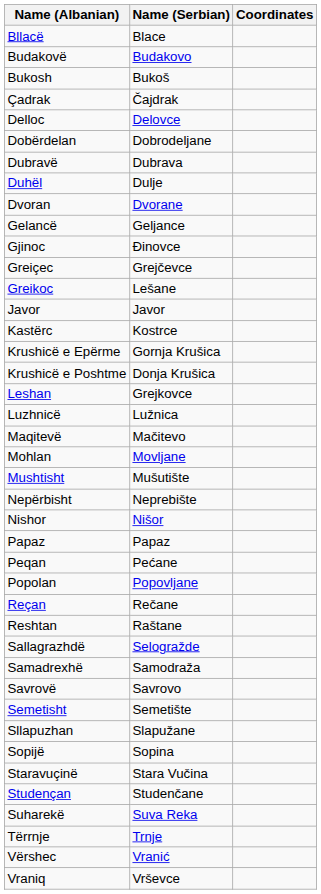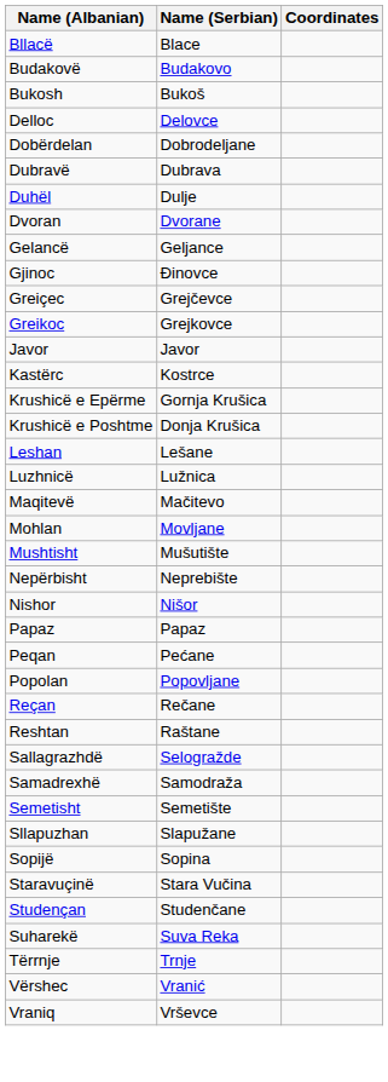 <table class="wikitable sortable">
 <tr>
 <th>Name (Albanian)</th>
 <th>Name (Serbian)</th>
 <th>Coordinates</th>
 </tr>
 <tr>
 <td><a href='#'>Bllacë</a></td>
 <td>Blace</td>
 <td></td>
 </tr>
 <tr>
 <td>Budakovë</td>
 <td><a href='#'>Budakovo</a></td>
 <td></td>
 </tr>
 <tr>
 <td>Bukosh</td>
 <td>Bukoš</td>
-<td></td>
-</tr>
-<tr>
-<td>Çadrak</td>
-<td>Čajdrak</td>
 <td></td>
 </tr>
 <tr>
 <td>Delloc</td>
 <td><a href='#'>Delovce</a></td>
 <td></td>
 </tr>
 <tr>
 <td>Dobërdelan</td>
 <td>Dobrodeljane</td>
 <td></td>
 </tr>
 <tr>
 <td>Dubravë</td>
 <td>Dubrava</td>
 <td></td>
 </tr>
 <tr>
 <td><a href='#'>Duhël</a></td>
 <td>Dulje</td>
 <td></td>
 </tr>
 <tr>
 <td>Dvoran</td>
 <td><a href='#'>Dvorane</a></td>
 <td></td>
 </tr>
 <tr>
 <td>Gelancë</td>
 <td>Geljance</td>
 <td></td>
 </tr>
 <tr>
 <td>Gjinoc</td>
 <td>Ðinovce</td>
 <td></td>
 </tr>
 <tr>
 <td>Greiçec</td>
 <td>Grejčevce</td>
 <td></td>
 </tr>
 <tr>
 <td><a href='#'>Greikoc</a></td>
-<td>Lešane</td>
+<td>Grejkovce</td>
 <td></td>
 </tr>
 <tr>
 <td>Javor</td>
 <td>Javor</td>
 <td></td>
 </tr>
 <tr>
 <td>Kastërc</td>
 <td>Kostrce</td>
 <td></td>
 </tr>
 <tr>
 <td>Krushicë e Epërme</td>
 <td>Gornja Krušica</td>
 <td></td>
 </tr>
 <tr>
 <td>Krushicë e Poshtme</td>
 <td>Donja Krušica</td>
 <td></td>
 </tr>
 <tr>
 <td><a href='#'>Leshan</a></td>
-<td>Grejkovce</td>
+<td>Lešane</td>
 <td></td>
 </tr>
 <tr>
 <td>Luzhnicë</td>
 <td>Lužnica</td>
 <td></td>
 </tr>
 <tr>
 <td>Maqitevë</td>
 <td>Mačitevo</td>
 <td></td>
 </tr>
 <tr>
 <td>Mohlan</td>
 <td><a href='#'>Movljane</a></td>
 <td></td>
 </tr>
 <tr>
 <td><a href='#'>Mushtisht</a></td>
 <td>Mušutište</td>
 <td></td>
 </tr>
 <tr>
 <td>Nepërbisht</td>
 <td>Neprebište</td>
 <td></td>
 </tr>
 <tr>
 <td>Nishor</td>
 <td><a href='#'>Nišor</a></td>
 <td></td>
 </tr>
 <tr>
 <td>Papaz</td>
 <td>Papaz</td>
 <td></td>
 </tr>
 <tr>
 <td>Peqan</td>
 <td>Pećane</td>
 <td></td>
 </tr>
 <tr>
 <td>Popolan</td>
 <td><a href='#'>Popovljane</a></td>
 <td></td>
 </tr>
 <tr>
 <td><a href='#'>Reçan</a></td>
 <td>Rečane</td>
 <td></td>
 </tr>
 <tr>
 <td>Reshtan</td>
 <td>Raštane</td>
 <td></td>
 </tr>
 <tr>
 <td>Sallagrazhdë</td>
 <td><a href='#'>Selogražde</a></td>
 <td></td>
 </tr>
 <tr>
 <td>Samadrexhë</td>
 <td>Samodraža</td>
 <td></td>
 </tr>
 <tr>
-<td>Savrovë</td>
-<td>Savrovo</td>
-<td></td>
-</tr>
-<tr>
 <td><a href='#'>Semetisht</a></td>
 <td>Semetište</td>
 <td></td>
 </tr>
 <tr>
 <td>Sllapuzhan</td>
 <td>Slapužane</td>
 <td></td>
 </tr>
 <tr>
 <td>Sopijë</td>
 <td>Sopina</td>
 <td></td>
 </tr>
 <tr>
 <td>Staravuçinë</td>
 <td>Stara Vučina</td>
 <td></td>
 </tr>
 <tr>
 <td><a href='#'>Studençan</a></td>
 <td>Studenčane</td>
 <td></td>
 </tr>
 <tr>
 <td>Suharekë</td>
 <td><a href='#'>Suva Reka</a></td>
 <td></td>
 </tr>
 <tr>
 <td>Tërrnje</td>
 <td><a href='#'>Trnje</a></td>
 <td></td>
 </tr>
 <tr>
 <td>Vërshec</td>
 <td><a href='#'>Vranić</a></td>
 <td></td>
 </tr>
 <tr>
 <td>Vraniq</td>
 <td>Vrševce</td>
 <td></td>
 </tr>
 </table>
